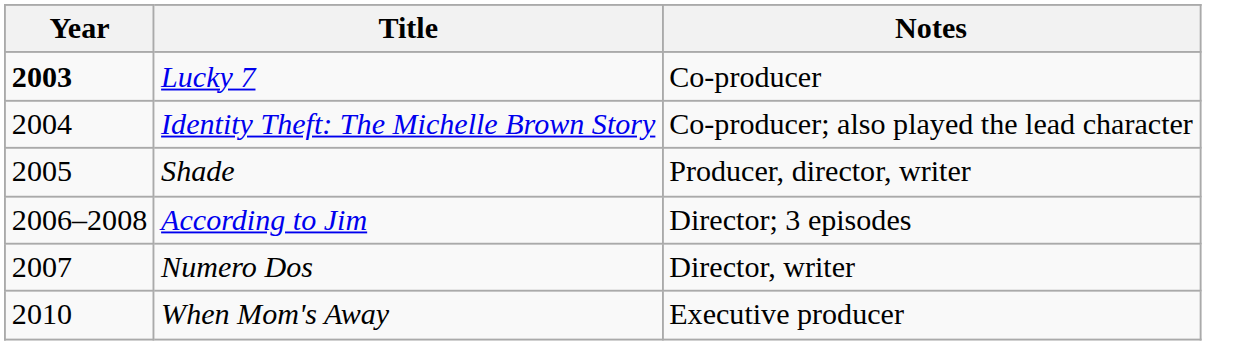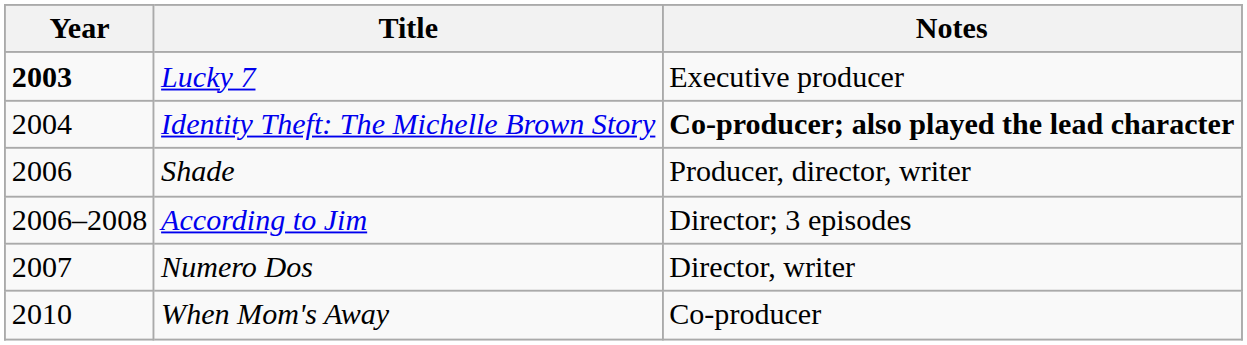 <table class="wikitable sortable">
 <tr>
 <th>Year</th>
 <th>Title</th>
 <th class="unsortable">Notes</th>
 </tr>
 <tr>
 <td><strong>2003</strong></td>
 <td><em><a href='#'>Lucky 7</a></em></td>
-<td>Co-producer</td>
+<td>Executive producer</td>
 </tr>
 <tr>
 <td>2004</td>
 <td><em><a href='#'>Identity Theft: The Michelle Brown Story</a></em></td>
-<td>Co-producer; also played the lead character</td>
+<td><strong>Co-producer; also played the lead character</strong></td>
 </tr>
 <tr>
-<td>2005</td>
+<td>2006</td>
 <td><em>Shade</em></td>
 <td>Producer, director, writer</td>
 </tr>
 <tr>
 <td>2006–2008</td>
 <td><em><a href='#'>According to Jim</a></em></td>
 <td>Director; 3 episodes</td>
 </tr>
 <tr>
 <td>2007</td>
 <td><em>Numero Dos</em></td>
 <td>Director, writer</td>
 </tr>
 <tr>
 <td>2010</td>
 <td><em>When Mom's Away</em></td>
-<td>Executive producer</td>
+<td>Co-producer</td>
 </tr>
 </table>
